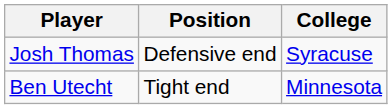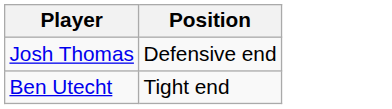 <table class="wikitable">
 <tr>
 <th>Player</th>
 <th>Position</th>
-<th>College</th>
 </tr>
 <tr>
 <td><a href='#'>Josh Thomas</a></td>
 <td>Defensive end</td>
-<td><a href='#'>Syracuse</a></td>
 </tr>
 <tr>
 <td><a href='#'>Ben Utecht</a></td>
 <td>Tight end</td>
-<td><a href='#'>Minnesota</a></td>
 </tr>
 </table>
